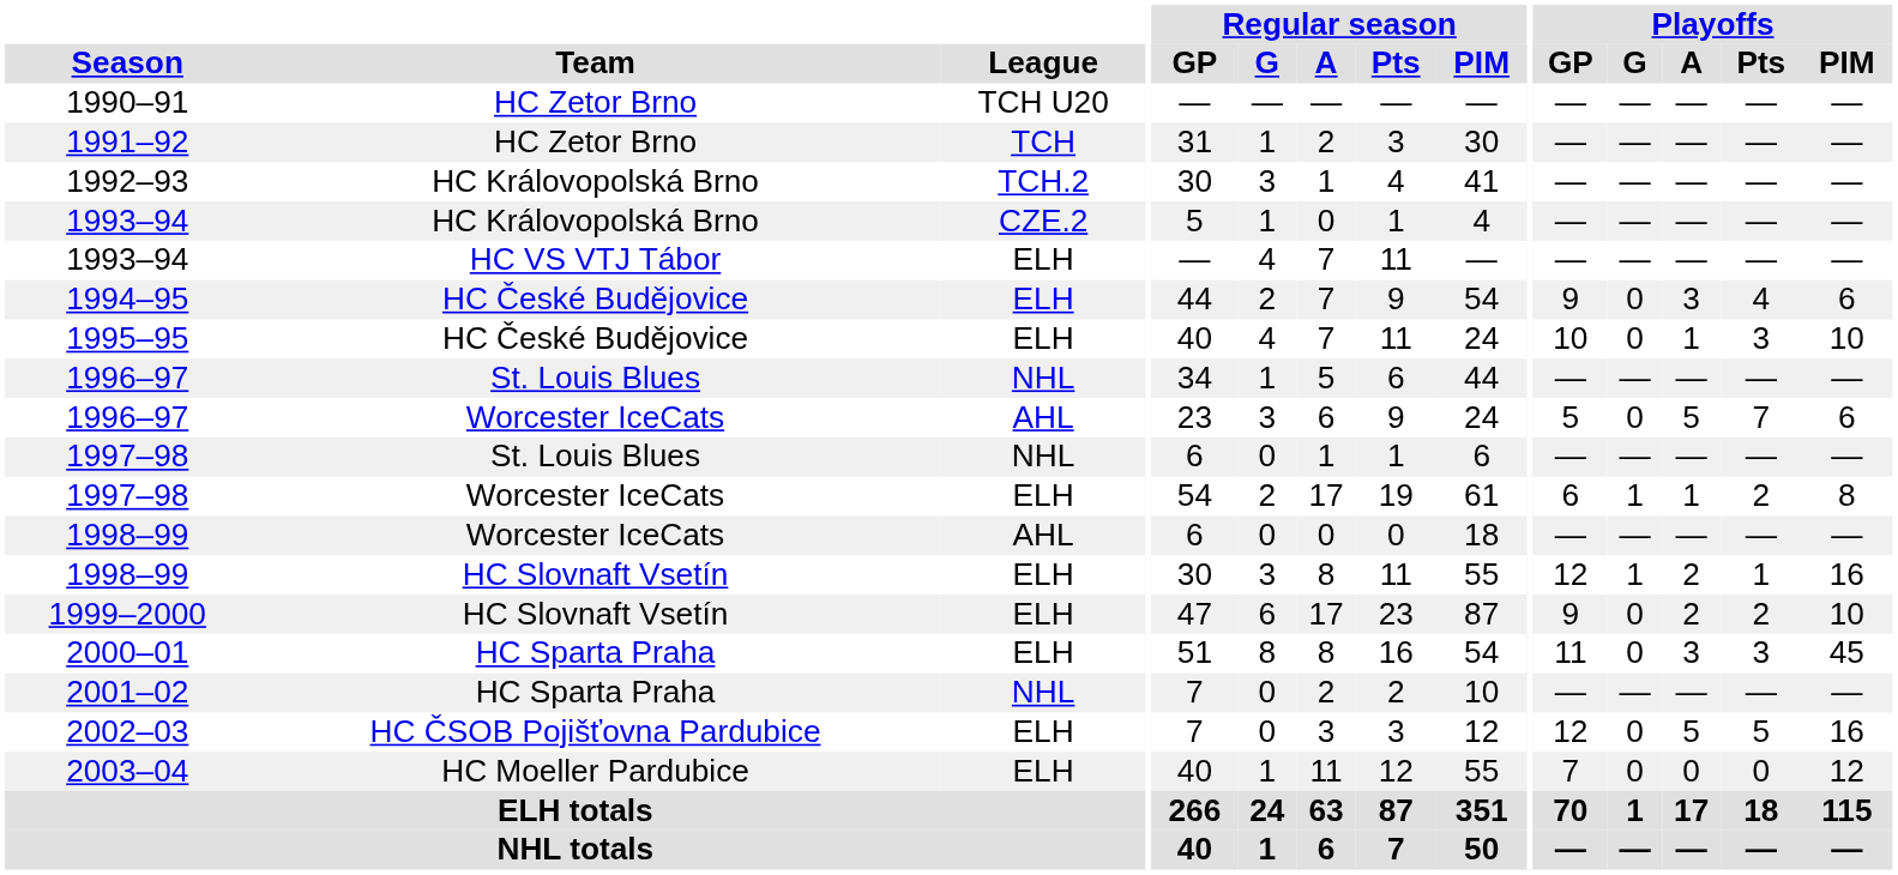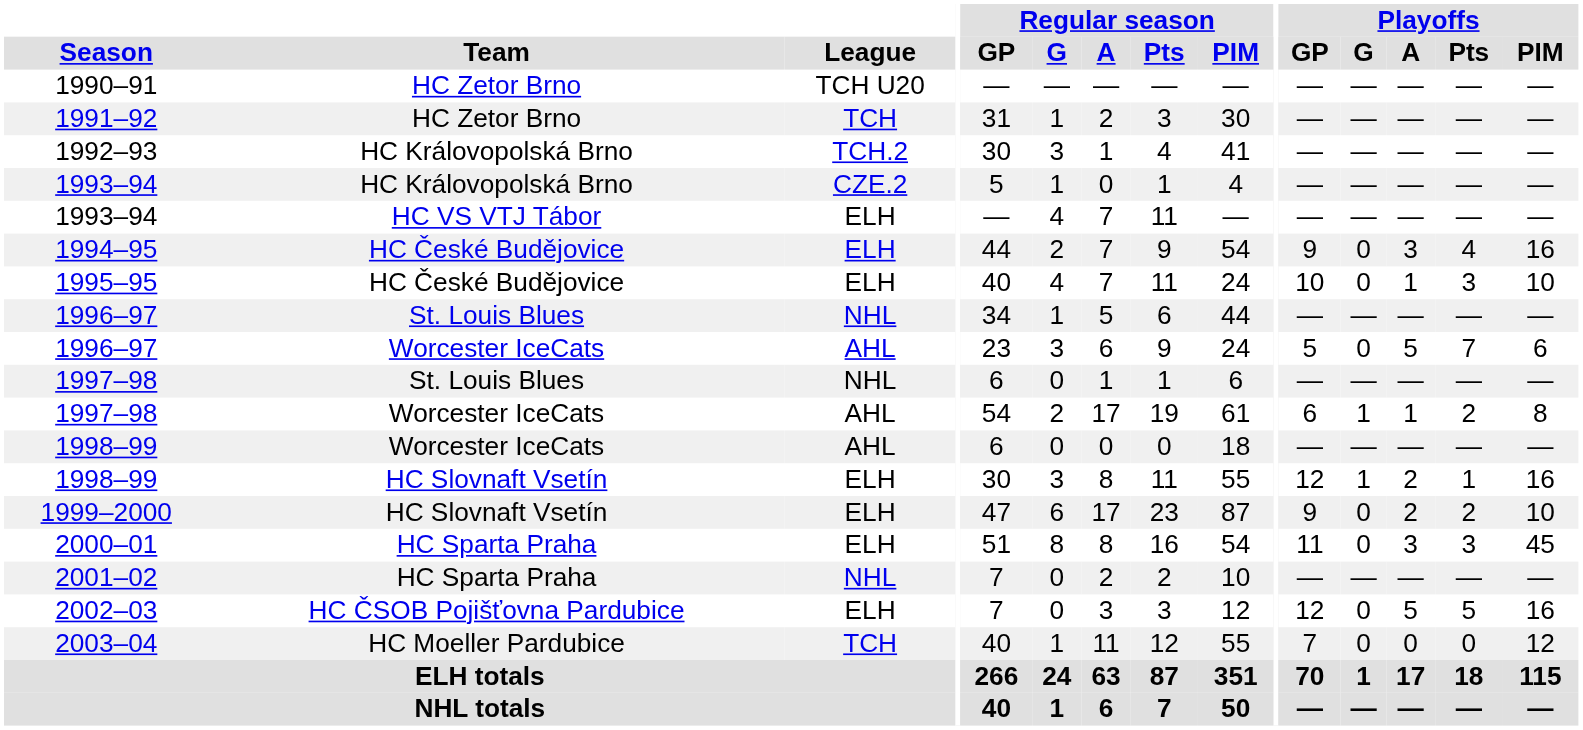 <table border="0" cellpadding="1" cellspacing="0" style="text-align:center; width:60em">
 <tr bgcolor="#e0e0e0">
 <th colspan="3" bgcolor="#ffffff"></th>
 <th rowspan="99" bgcolor="#ffffff"></th>
 <th colspan="5"><a href='#'>Regular season</a></th>
 <th rowspan="99" bgcolor="#ffffff"></th>
 <th colspan="5"><a href='#'>Playoffs</a></th>
 </tr>
 <tr bgcolor="#e0e0e0">
 <th><a href='#'>Season</a></th>
 <th>Team</th>
 <th>League</th>
 <th>GP</th>
 <th><a href='#'>G</a></th>
 <th><a href='#'>A</a></th>
 <th><a href='#'>Pts</a></th>
 <th><a href='#'>PIM</a></th>
 <th>GP</th>
 <th>G</th>
 <th>A</th>
 <th>Pts</th>
 <th>PIM</th>
 </tr>
 <tr>
 <td>1990–91</td>
 <td><a href='#'>HC Zetor Brno</a></td>
 <td>TCH U20</td>
 <td>—</td>
 <td>—</td>
 <td>—</td>
 <td>—</td>
 <td>—</td>
 <td>—</td>
 <td>—</td>
 <td>—</td>
 <td>—</td>
 <td>—</td>
 </tr>
 <tr bgcolor="#f0f0f0">
 <td><a href='#'>1991–92</a></td>
 <td>HC Zetor Brno</td>
 <td><a href='#'>TCH</a></td>
 <td>31</td>
 <td>1</td>
 <td>2</td>
 <td>3</td>
 <td>30</td>
 <td>—</td>
 <td>—</td>
 <td>—</td>
 <td>—</td>
 <td>—</td>
 </tr>
 <tr>
 <td>1992–93</td>
 <td>HC Královopolská Brno</td>
 <td><a href='#'>TCH.2</a></td>
 <td>30</td>
 <td>3</td>
 <td>1</td>
 <td>4</td>
 <td>41</td>
 <td>—</td>
 <td>—</td>
 <td>—</td>
 <td>—</td>
 <td>—</td>
 </tr>
 <tr bgcolor="#f0f0f0">
 <td><a href='#'>1993–94</a></td>
 <td>HC Královopolská Brno</td>
 <td><a href='#'>CZE.2</a></td>
 <td>5</td>
 <td>1</td>
 <td>0</td>
 <td>1</td>
 <td>4</td>
 <td>—</td>
 <td>—</td>
 <td>—</td>
 <td>—</td>
 <td>—</td>
 </tr>
 <tr>
 <td>1993–94</td>
 <td><a href='#'>HC VS VTJ Tábor</a></td>
 <td>ELH</td>
 <td>—</td>
 <td>4</td>
 <td>7</td>
 <td>11</td>
 <td>—</td>
 <td>—</td>
 <td>—</td>
 <td>—</td>
 <td>—</td>
 <td>—</td>
 </tr>
 <tr bgcolor="#f0f0f0">
 <td><a href='#'>1994–95</a></td>
 <td><a href='#'>HC České Budějovice</a></td>
 <td><a href='#'>ELH</a></td>
 <td>44</td>
 <td>2</td>
 <td>7</td>
 <td>9</td>
 <td>54</td>
 <td>9</td>
 <td>0</td>
 <td>3</td>
 <td>4</td>
-<td>6</td>
+<td>16</td>
 </tr>
 <tr>
 <td><a href='#'>1995–95</a></td>
 <td>HC České Budějovice</td>
 <td>ELH</td>
 <td>40</td>
 <td>4</td>
 <td>7</td>
 <td>11</td>
 <td>24</td>
 <td>10</td>
 <td>0</td>
 <td>1</td>
 <td>3</td>
 <td>10</td>
 </tr>
 <tr bgcolor="#f0f0f0">
 <td><a href='#'>1996–97</a></td>
 <td><a href='#'>St. Louis Blues</a></td>
 <td><a href='#'>NHL</a></td>
 <td>34</td>
 <td>1</td>
 <td>5</td>
 <td>6</td>
 <td>44</td>
 <td>—</td>
 <td>—</td>
 <td>—</td>
 <td>—</td>
 <td>—</td>
 </tr>
 <tr>
 <td><a href='#'>1996–97</a></td>
 <td><a href='#'>Worcester IceCats</a></td>
 <td><a href='#'>AHL</a></td>
 <td>23</td>
 <td>3</td>
 <td>6</td>
 <td>9</td>
 <td>24</td>
 <td>5</td>
 <td>0</td>
 <td>5</td>
 <td>7</td>
 <td>6</td>
 </tr>
 <tr bgcolor="#f0f0f0">
 <td><a href='#'>1997–98</a></td>
 <td>St. Louis Blues</td>
 <td>NHL</td>
 <td>6</td>
 <td>0</td>
 <td>1</td>
 <td>1</td>
 <td>6</td>
 <td>—</td>
 <td>—</td>
 <td>—</td>
 <td>—</td>
 <td>—</td>
 </tr>
 <tr>
 <td><a href='#'>1997–98</a></td>
 <td>Worcester IceCats</td>
-<td>ELH</td>
+<td>AHL</td>
 <td>54</td>
 <td>2</td>
 <td>17</td>
 <td>19</td>
 <td>61</td>
 <td>6</td>
 <td>1</td>
 <td>1</td>
 <td>2</td>
 <td>8</td>
 </tr>
 <tr bgcolor="#f0f0f0">
 <td><a href='#'>1998–99</a></td>
 <td>Worcester IceCats</td>
 <td>AHL</td>
 <td>6</td>
 <td>0</td>
 <td>0</td>
 <td>0</td>
 <td>18</td>
 <td>—</td>
 <td>—</td>
 <td>—</td>
 <td>—</td>
 <td>—</td>
 </tr>
 <tr>
 <td><a href='#'>1998–99</a></td>
 <td><a href='#'>HC Slovnaft Vsetín</a></td>
 <td>ELH</td>
 <td>30</td>
 <td>3</td>
 <td>8</td>
 <td>11</td>
 <td>55</td>
 <td>12</td>
 <td>1</td>
 <td>2</td>
 <td>1</td>
 <td>16</td>
 </tr>
 <tr bgcolor="#f0f0f0">
 <td><a href='#'>1999–2000</a></td>
 <td>HC Slovnaft Vsetín</td>
 <td>ELH</td>
 <td>47</td>
 <td>6</td>
 <td>17</td>
 <td>23</td>
 <td>87</td>
 <td>9</td>
 <td>0</td>
 <td>2</td>
 <td>2</td>
 <td>10</td>
 </tr>
 <tr>
 <td><a href='#'>2000–01</a></td>
 <td><a href='#'>HC Sparta Praha</a></td>
 <td>ELH</td>
 <td>51</td>
 <td>8</td>
 <td>8</td>
 <td>16</td>
 <td>54</td>
 <td>11</td>
 <td>0</td>
 <td>3</td>
 <td>3</td>
 <td>45</td>
 </tr>
 <tr bgcolor="#f0f0f0">
 <td><a href='#'>2001–02</a></td>
 <td>HC Sparta Praha</td>
 <td><a href='#'>NHL</a></td>
 <td>7</td>
 <td>0</td>
 <td>2</td>
 <td>2</td>
 <td>10</td>
 <td>—</td>
 <td>—</td>
 <td>—</td>
 <td>—</td>
 <td>—</td>
 </tr>
 <tr>
 <td><a href='#'>2002–03</a></td>
 <td><a href='#'>HC ČSOB Pojišťovna Pardubice</a></td>
 <td>ELH</td>
 <td>7</td>
 <td>0</td>
 <td>3</td>
 <td>3</td>
 <td>12</td>
 <td>12</td>
 <td>0</td>
 <td>5</td>
 <td>5</td>
 <td>16</td>
 </tr>
 <tr bgcolor="#f0f0f0">
 <td><a href='#'>2003–04</a></td>
 <td>HC Moeller Pardubice</td>
-<td>ELH</td>
+<td><a href='#'>TCH</a></td>
 <td>40</td>
 <td>1</td>
 <td>11</td>
 <td>12</td>
 <td>55</td>
 <td>7</td>
 <td>0</td>
 <td>0</td>
 <td>0</td>
 <td>12</td>
 </tr>
 <tr bgcolor="#e0e0e0">
 <th colspan="3">ELH totals</th>
 <th>266</th>
 <th>24</th>
 <th>63</th>
 <th>87</th>
 <th>351</th>
 <th>70</th>
 <th>1</th>
 <th>17</th>
 <th>18</th>
 <th>115</th>
 </tr>
 <tr bgcolor="#e0e0e0">
 <th colspan="3">NHL totals</th>
 <th>40</th>
 <th>1</th>
 <th>6</th>
 <th>7</th>
 <th>50</th>
 <th>—</th>
 <th>—</th>
 <th>—</th>
 <th>—</th>
 <th>—</th>
 </tr>
 </table>
